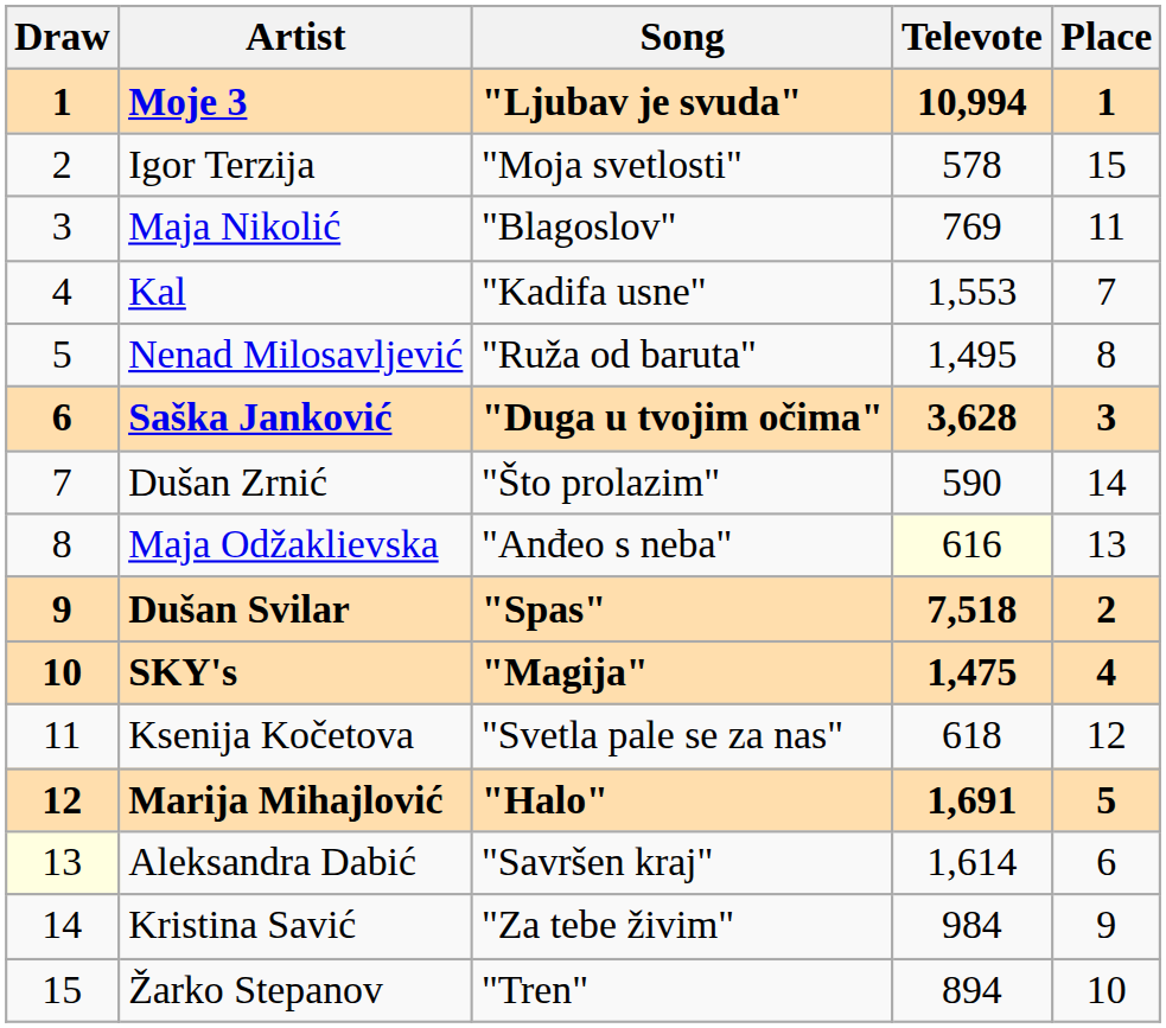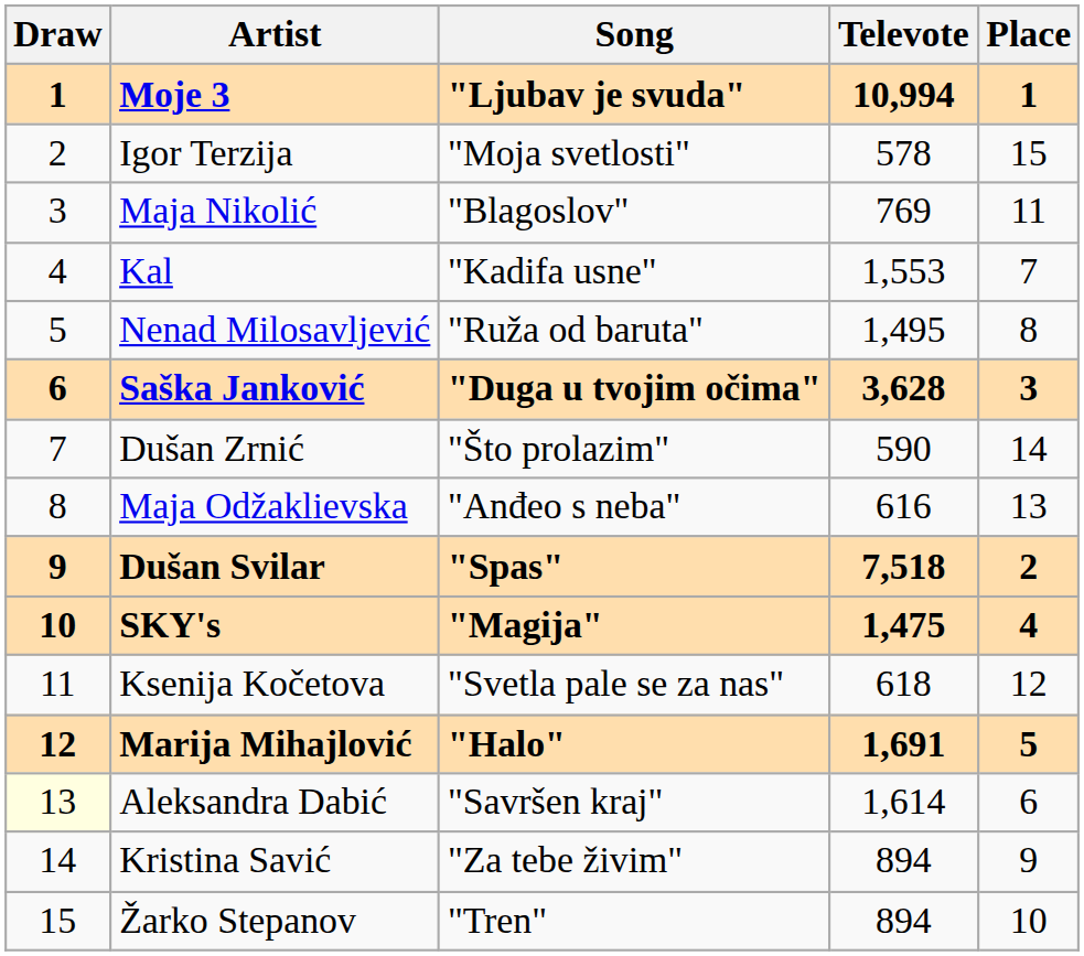 <table class="sortable wikitable" style="margin: 1em auto 1em auto; text-align:center">
 <tr>
 <th>Draw</th>
 <th>Artist</th>
 <th>Song</th>
 <th>Televote</th>
 <th>Place</th>
 </tr>
 <tr style="font-weight:bold; background:navajowhite;">
 <td>1</td>
 <td align="left"><a href='#'>Moje 3</a></td>
 <td align="left">"Ljubav je svuda"</td>
 <td>10,994</td>
 <td>1</td>
 </tr>
 <tr>
 <td>2</td>
 <td align="left">Igor Terzija</td>
 <td align="left">"Moja svetlosti"</td>
 <td>578</td>
 <td>15</td>
 </tr>
 <tr>
 <td>3</td>
 <td align="left"><a href='#'>Maja Nikolić</a></td>
 <td align="left">"Blagoslov"</td>
 <td>769</td>
 <td>11</td>
 </tr>
 <tr>
 <td>4</td>
 <td align="left"><a href='#'>Kal</a></td>
 <td align="left">"Kadifa usne"</td>
 <td>1,553</td>
 <td>7</td>
 </tr>
 <tr>
 <td>5</td>
 <td align="left"><a href='#'>Nenad Milosavljević</a></td>
 <td align="left">"Ruža od baruta"</td>
 <td>1,495</td>
 <td>8</td>
 </tr>
 <tr style="font-weight:bold; background:navajowhite;">
 <td>6</td>
 <td align="left"><a href='#'>Saška Janković</a></td>
 <td align="left">"Duga u tvojim očima"</td>
 <td>3,628</td>
 <td>3</td>
 </tr>
 <tr>
 <td>7</td>
 <td align="left">Dušan Zrnić</td>
 <td align="left">"Što prolazim"</td>
 <td>590</td>
 <td>14</td>
 </tr>
 <tr>
 <td>8</td>
 <td align="left"><a href='#'>Maja Odžaklievska</a></td>
 <td align="left">"Anđeo s neba"</td>
-<td style="background: lightyellow;">616</td>
+<td>616</td>
 <td>13</td>
 </tr>
 <tr style="font-weight:bold; background:navajowhite;">
 <td>9</td>
 <td align="left">Dušan Svilar</td>
 <td align="left">"Spas"</td>
 <td>7,518</td>
 <td>2</td>
 </tr>
 <tr style="font-weight:bold; background:navajowhite;">
 <td>10</td>
 <td align="left">SKY's</td>
 <td align="left">"Magija"</td>
 <td>1,475</td>
 <td>4</td>
 </tr>
 <tr>
 <td>11</td>
 <td align="left">Ksenija Kočetova</td>
 <td align="left">"Svetla pale se za nas"</td>
 <td>618</td>
 <td>12</td>
 </tr>
 <tr style="font-weight:bold; background:navajowhite;">
 <td>12</td>
 <td align="left">Marija Mihajlović</td>
 <td align="left">"Halo"</td>
 <td>1,691</td>
 <td>5</td>
 </tr>
 <tr>
 <td style="background: lightyellow;">13</td>
 <td align="left">Aleksandra Dabić</td>
 <td align="left">"Savršen kraj"</td>
 <td>1,614</td>
 <td>6</td>
 </tr>
 <tr>
 <td>14</td>
 <td align="left">Kristina Savić</td>
 <td align="left">"Za tebe živim"</td>
-<td>984</td>
+<td>894</td>
 <td>9</td>
 </tr>
 <tr>
 <td>15</td>
 <td align="left">Žarko Stepanov</td>
 <td align="left">"Tren"</td>
 <td>894</td>
 <td>10</td>
 </tr>
 </table>
